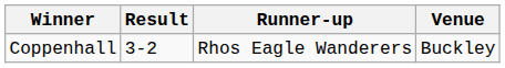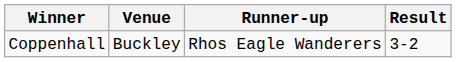 <table class="wikitable">
 <tr>
 <th>Winner</th>
+<th>Venue</th>
+<th>Runner-up</th>
 <th>Result</th>
-<th>Runner-up</th>
-<th>Venue</th>
 </tr>
 <tr>
 <td> Coppenhall</td>
+<td>Buckley</td>
+<td>Rhos Eagle Wanderers</td>
 <td>3-2</td>
-<td>Rhos Eagle Wanderers</td>
-<td>Buckley</td>
 </tr>
 </table>
